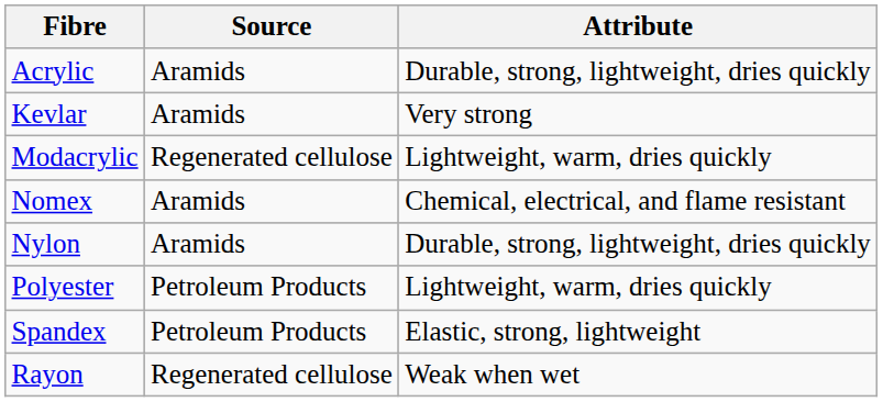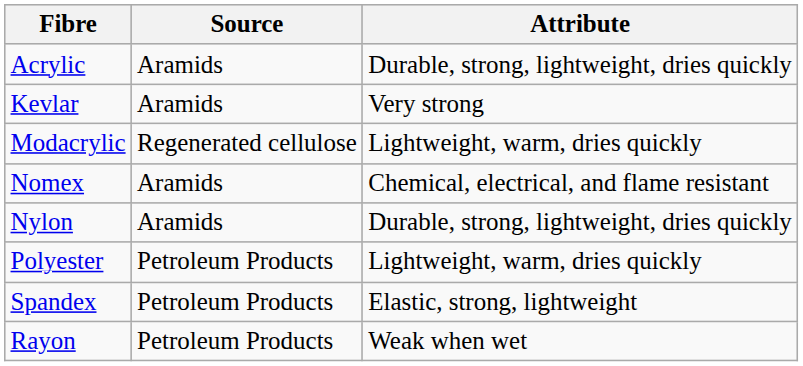 <table class="wikitable">
 <tr>
 <th>Fibre</th>
 <th>Source</th>
 <th>Attribute</th>
 </tr>
 <tr>
 <td><a href='#'>Acrylic</a></td>
 <td>Aramids</td>
 <td>Durable, strong, lightweight, dries quickly</td>
 </tr>
 <tr>
 <td><a href='#'>Kevlar</a></td>
 <td>Aramids</td>
 <td>Very strong</td>
 </tr>
 <tr>
 <td><a href='#'>Modacrylic</a></td>
 <td>Regenerated cellulose</td>
 <td>Lightweight, warm, dries quickly</td>
 </tr>
 <tr>
 <td><a href='#'>Nomex</a></td>
 <td>Aramids</td>
 <td>Chemical, electrical, and flame resistant</td>
 </tr>
 <tr>
 <td><a href='#'>Nylon</a></td>
 <td>Aramids</td>
 <td>Durable, strong, lightweight, dries quickly</td>
 </tr>
 <tr>
 <td><a href='#'>Polyester</a></td>
 <td>Petroleum Products</td>
 <td>Lightweight, warm, dries quickly</td>
 </tr>
 <tr>
 <td><a href='#'>Spandex</a></td>
 <td>Petroleum Products</td>
 <td>Elastic, strong, lightweight</td>
 </tr>
 <tr>
 <td><a href='#'>Rayon</a></td>
-<td>Regenerated cellulose</td>
+<td>Petroleum Products</td>
 <td>Weak when wet</td>
 </tr>
 </table>
